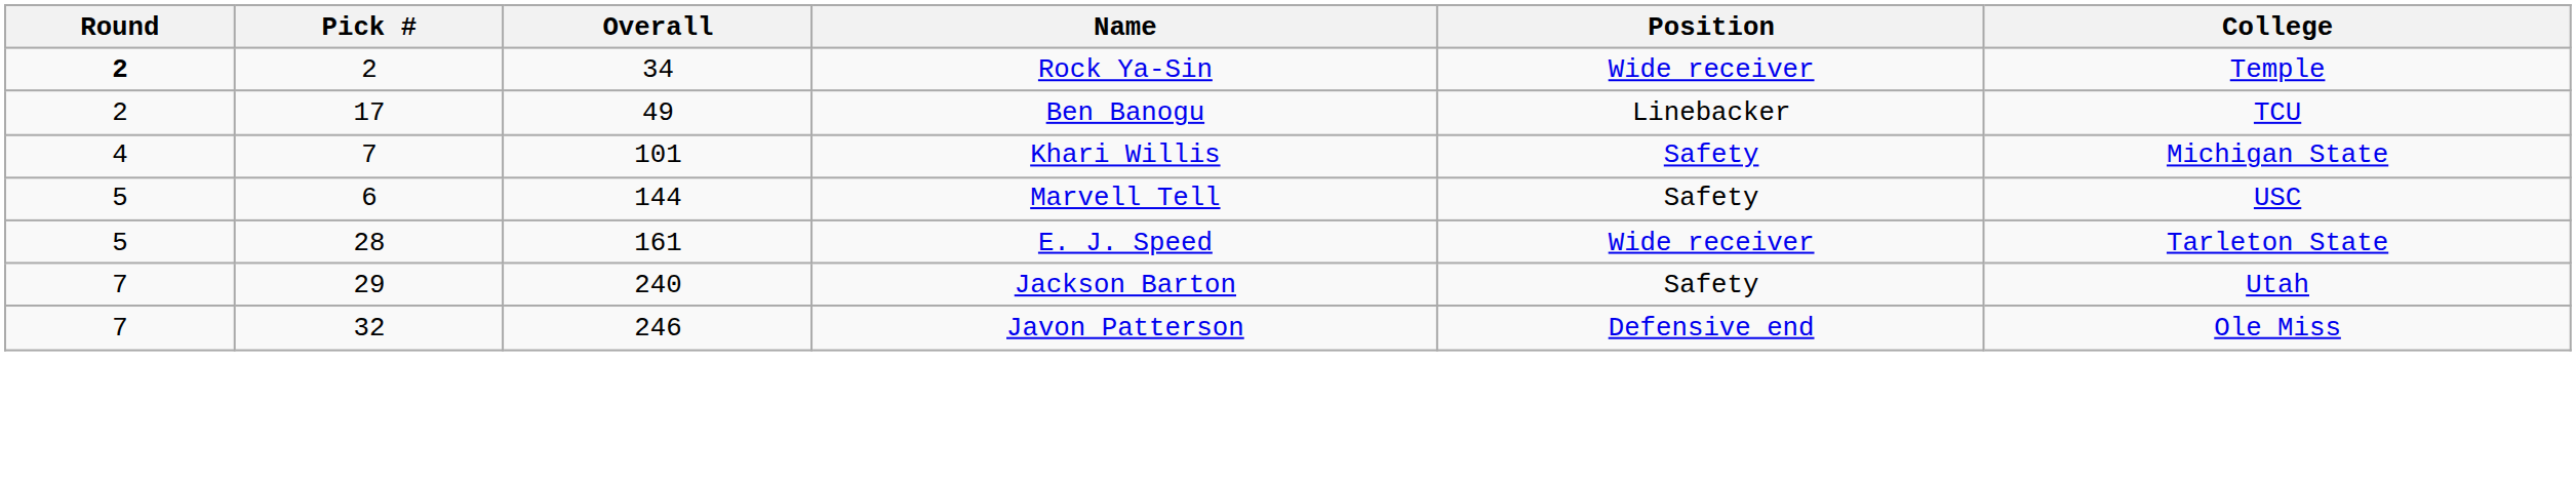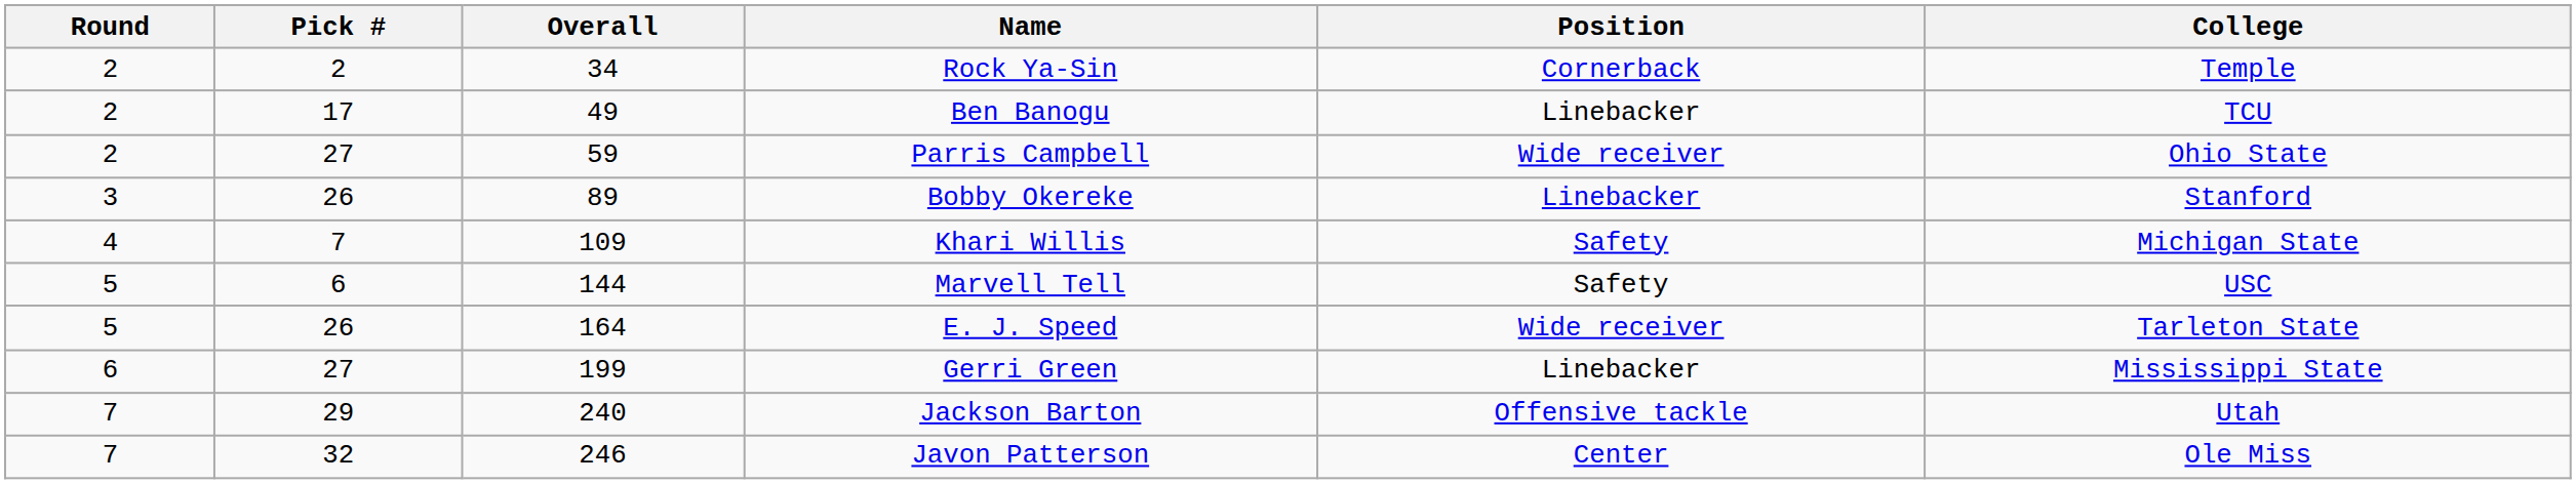 <table class="wikitable sortable sortable" style="width: 100%; text-align:center">
 <tr>
 <th>Round</th>
 <th>Pick #</th>
 <th>Overall</th>
 <th>Name</th>
 <th>Position</th>
 <th>College</th>
 </tr>
 <tr>
-<td><strong>2</strong></td>
+<td>2</td>
 <td>2</td>
 <td>34</td>
 <td><a href='#'>Rock Ya-Sin</a></td>
-<td><a href='#'>Wide receiver</a></td>
+<td><a href='#'>Cornerback</a></td>
 <td><a href='#'>Temple</a></td>
 </tr>
 <tr>
 <td>2</td>
 <td>17</td>
 <td>49</td>
 <td><a href='#'>Ben Banogu</a></td>
 <td>Linebacker</td>
 <td><a href='#'>TCU</a></td>
 </tr>
 <tr>
+<td>2</td>
+<td>27</td>
+<td>59</td>
+<td><a href='#'>Parris Campbell</a></td>
+<td><a href='#'>Wide receiver</a></td>
+<td><a href='#'>Ohio State</a></td>
+</tr>
+<tr>
+<td>3</td>
+<td>26</td>
+<td>89</td>
+<td><a href='#'>Bobby Okereke</a></td>
+<td><a href='#'>Linebacker</a></td>
+<td><a href='#'>Stanford</a></td>
+</tr>
+<tr>
 <td>4</td>
 <td>7</td>
-<td>101</td>
+<td>109</td>
 <td><a href='#'>Khari Willis</a></td>
 <td><a href='#'>Safety</a></td>
 <td><a href='#'>Michigan State</a></td>
 </tr>
 <tr>
 <td>5</td>
 <td>6</td>
 <td>144</td>
 <td><a href='#'>Marvell Tell</a></td>
 <td>Safety</td>
 <td><a href='#'>USC</a></td>
 </tr>
 <tr>
 <td>5</td>
-<td>28</td>
-<td>161</td>
+<td>26</td>
+<td>164</td>
 <td><a href='#'>E. J. Speed</a></td>
 <td><a href='#'>Wide receiver</a></td>
 <td><a href='#'>Tarleton State</a></td>
+</tr>
+<tr>
+<td>6</td>
+<td>27</td>
+<td>199</td>
+<td><a href='#'>Gerri Green</a></td>
+<td>Linebacker</td>
+<td><a href='#'>Mississippi State</a></td>
 </tr>
 <tr>
 <td>7</td>
 <td>29</td>
 <td>240</td>
 <td><a href='#'>Jackson Barton</a></td>
-<td>Safety</td>
+<td><a href='#'>Offensive tackle</a></td>
 <td><a href='#'>Utah</a></td>
 </tr>
 <tr>
 <td>7</td>
 <td>32</td>
 <td>246</td>
 <td><a href='#'>Javon Patterson</a></td>
-<td><a href='#'>Defensive end</a></td>
+<td><a href='#'>Center</a></td>
 <td><a href='#'>Ole Miss</a></td>
 </tr>
 </table>
